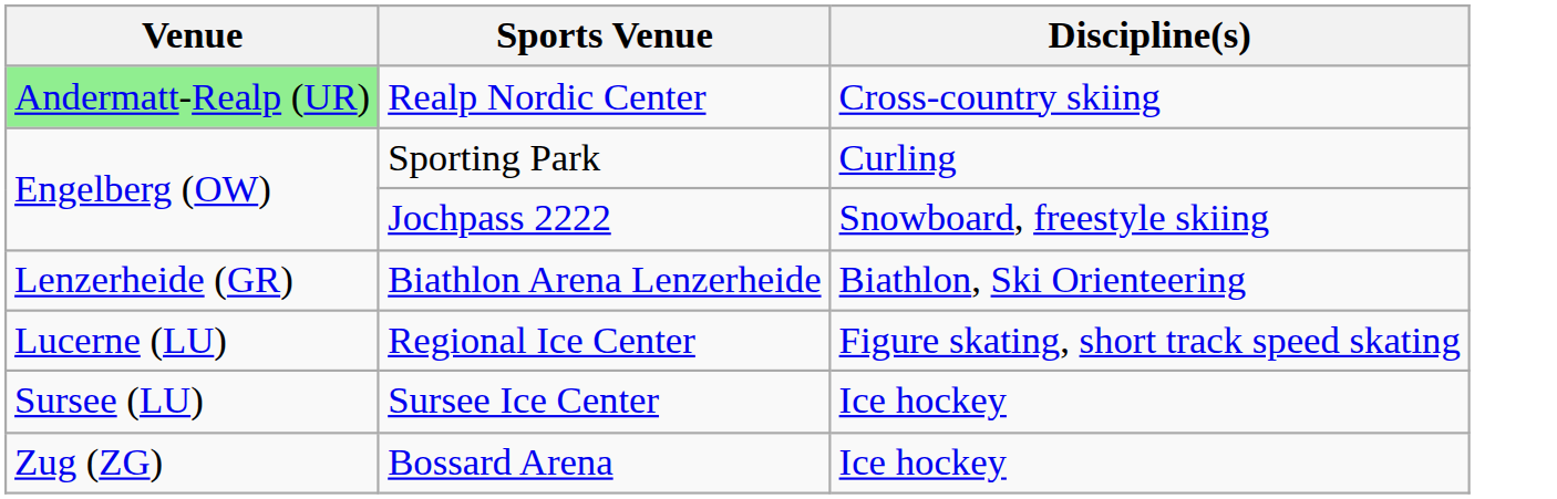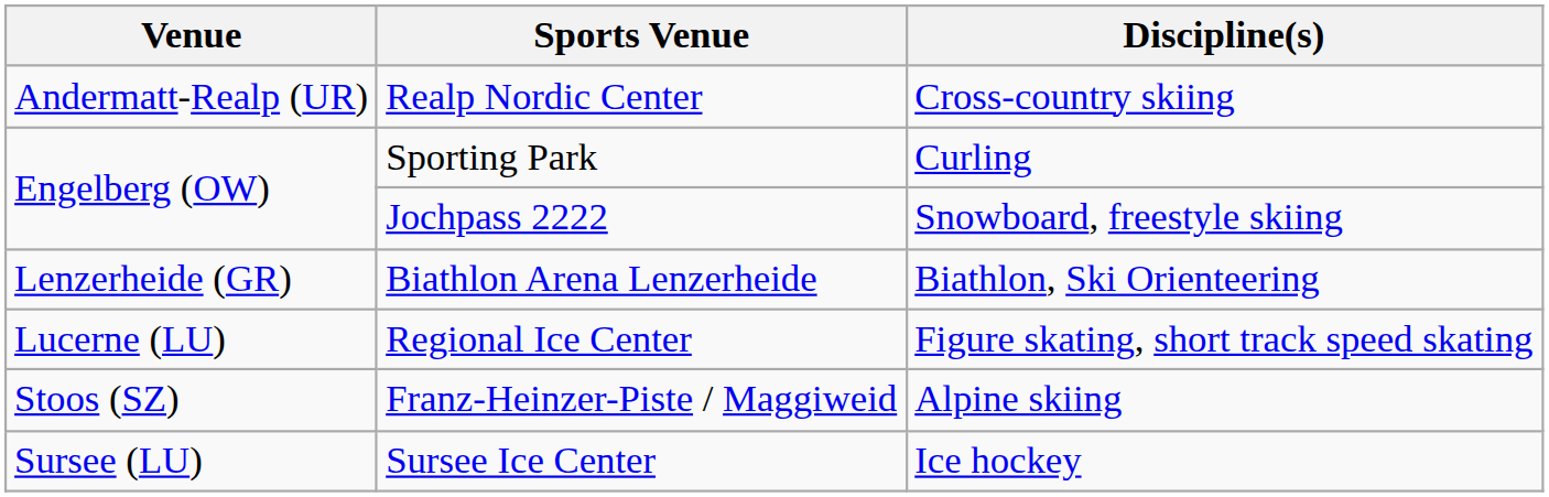 <table class="wikitable">
 <tr>
 <th>Venue</th>
 <th>Sports Venue</th>
 <th>Discipline(s)</th>
 </tr>
 <tr>
-<td style="background: lightgreen;"><a href='#'>Andermatt</a>-<a href='#'>Realp</a> (<a href='#'>UR</a>)</td>
+<td><a href='#'>Andermatt</a>-<a href='#'>Realp</a> (<a href='#'>UR</a>)</td>
 <td><a href='#'>Realp Nordic Center</a></td>
 <td><a href='#'>Cross-country skiing</a></td>
 </tr>
 <tr>
 <td rowspan="2"><a href='#'>Engelberg</a> (<a href='#'>OW</a>)</td>
 <td>Sporting Park</td>
 <td><a href='#'>Curling</a></td>
 </tr>
 <tr>
 <td><a href='#'>Jochpass 2222</a></td>
 <td><a href='#'>Snowboard</a>, <a href='#'>freestyle skiing</a></td>
 </tr>
 <tr>
 <td><a href='#'>Lenzerheide</a> (<a href='#'>GR</a>)</td>
 <td><a href='#'>Biathlon Arena Lenzerheide</a></td>
 <td><a href='#'>Biathlon</a>, <a href='#'>Ski Orienteering</a></td>
 </tr>
 <tr>
 <td><a href='#'>Lucerne</a> (<a href='#'>LU</a>)</td>
 <td><a href='#'>Regional Ice Center</a></td>
 <td><a href='#'>Figure skating</a>, <a href='#'>short track speed skating</a></td>
 </tr>
 <tr>
+<td><a href='#'>Stoos</a> (<a href='#'>SZ</a>)</td>
+<td><a href='#'>Franz-Heinzer-Piste</a> / <a href='#'>Maggiweid</a></td>
+<td><a href='#'>Alpine skiing</a></td>
+</tr>
+<tr>
 <td><a href='#'>Sursee</a> (<a href='#'>LU</a>)</td>
 <td><a href='#'>Sursee Ice Center</a></td>
 <td><a href='#'>Ice hockey</a></td>
 </tr>
-<tr>
-<td><a href='#'>Zug</a> (<a href='#'>ZG</a>)</td>
-<td><a href='#'>Bossard Arena</a></td>
-<td><a href='#'>Ice hockey</a></td>
-</tr>
 </table>
